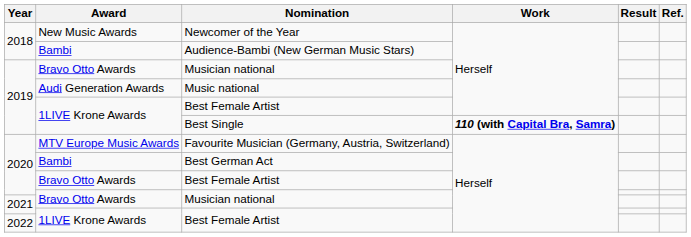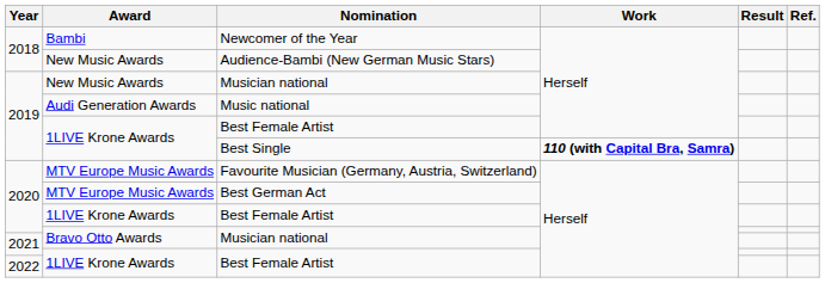 <table class="wikitable">
 <tr>
 <th>Year</th>
 <th>Award</th>
 <th>Nomination</th>
 <th>Work</th>
 <th>Result</th>
 <th>Ref.</th>
 </tr>
 <tr>
 <td rowspan="2">2018</td>
-<td>New Music Awards</td>
+<td><a href='#'>Bambi</a></td>
 <td>Newcomer of the Year</td>
 <td rowspan="5">Herself</td>
 <td></td>
 <td></td>
 </tr>
 <tr>
-<td><a href='#'>Bambi</a></td>
+<td>New Music Awards</td>
 <td>Audience-Bambi (New German Music Stars)</td>
 <td></td>
 <td></td>
 </tr>
 <tr>
 <td rowspan="4">2019</td>
-<td><a href='#'>Bravo Otto</a> Awards</td>
+<td>New Music Awards</td>
 <td>Musician national</td>
 <td></td>
 <td></td>
 </tr>
 <tr>
 <td><a href='#'>Audi</a> Generation Awards</td>
 <td>Music national</td>
 <td></td>
 <td></td>
 </tr>
 <tr>
 <td rowspan="2"><a href='#'>1LIVE</a> Krone Awards</td>
 <td>Best Female Artist</td>
 <td></td>
 <td></td>
 </tr>
 <tr>
 <td>Best Single</td>
 <td><strong><em>110</em> (with <a href='#'>Capital Bra</a>, <a href='#'>Samra</a>)</strong></td>
 <td></td>
 <td></td>
 </tr>
 <tr>
 <td rowspan="4">2020</td>
 <td><a href='#'>MTV Europe Music Awards</a></td>
 <td>Favourite Musician (Germany, Austria, Switzerland)</td>
 <td rowspan="7">Herself</td>
 <td></td>
 <td></td>
 </tr>
 <tr>
-<td><a href='#'>Bambi</a></td>
+<td><a href='#'>MTV Europe Music Awards</a></td>
 <td>Best German Act</td>
 <td></td>
 <td></td>
 </tr>
 <tr>
-<td><a href='#'>Bravo Otto</a> Awards</td>
+<td><a href='#'>1LIVE</a> Krone Awards</td>
 <td>Best Female Artist</td>
 <td></td>
 <td></td>
 </tr>
 <tr>
 <td rowspan="2"><a href='#'>Bravo Otto</a> Awards</td>
 <td rowspan="2">Musician national</td>
 <td></td>
 <td></td>
 </tr>
 <tr>
 <td rowspan="2">2021</td>
 <td></td>
 <td></td>
 </tr>
 <tr>
 <td rowspan="2"><a href='#'>1LIVE</a> Krone Awards</td>
 <td rowspan="2">Best Female Artist</td>
 <td></td>
 <td></td>
 </tr>
 <tr>
 <td>2022</td>
 <td></td>
 <td></td>
 </tr>
 </table>
